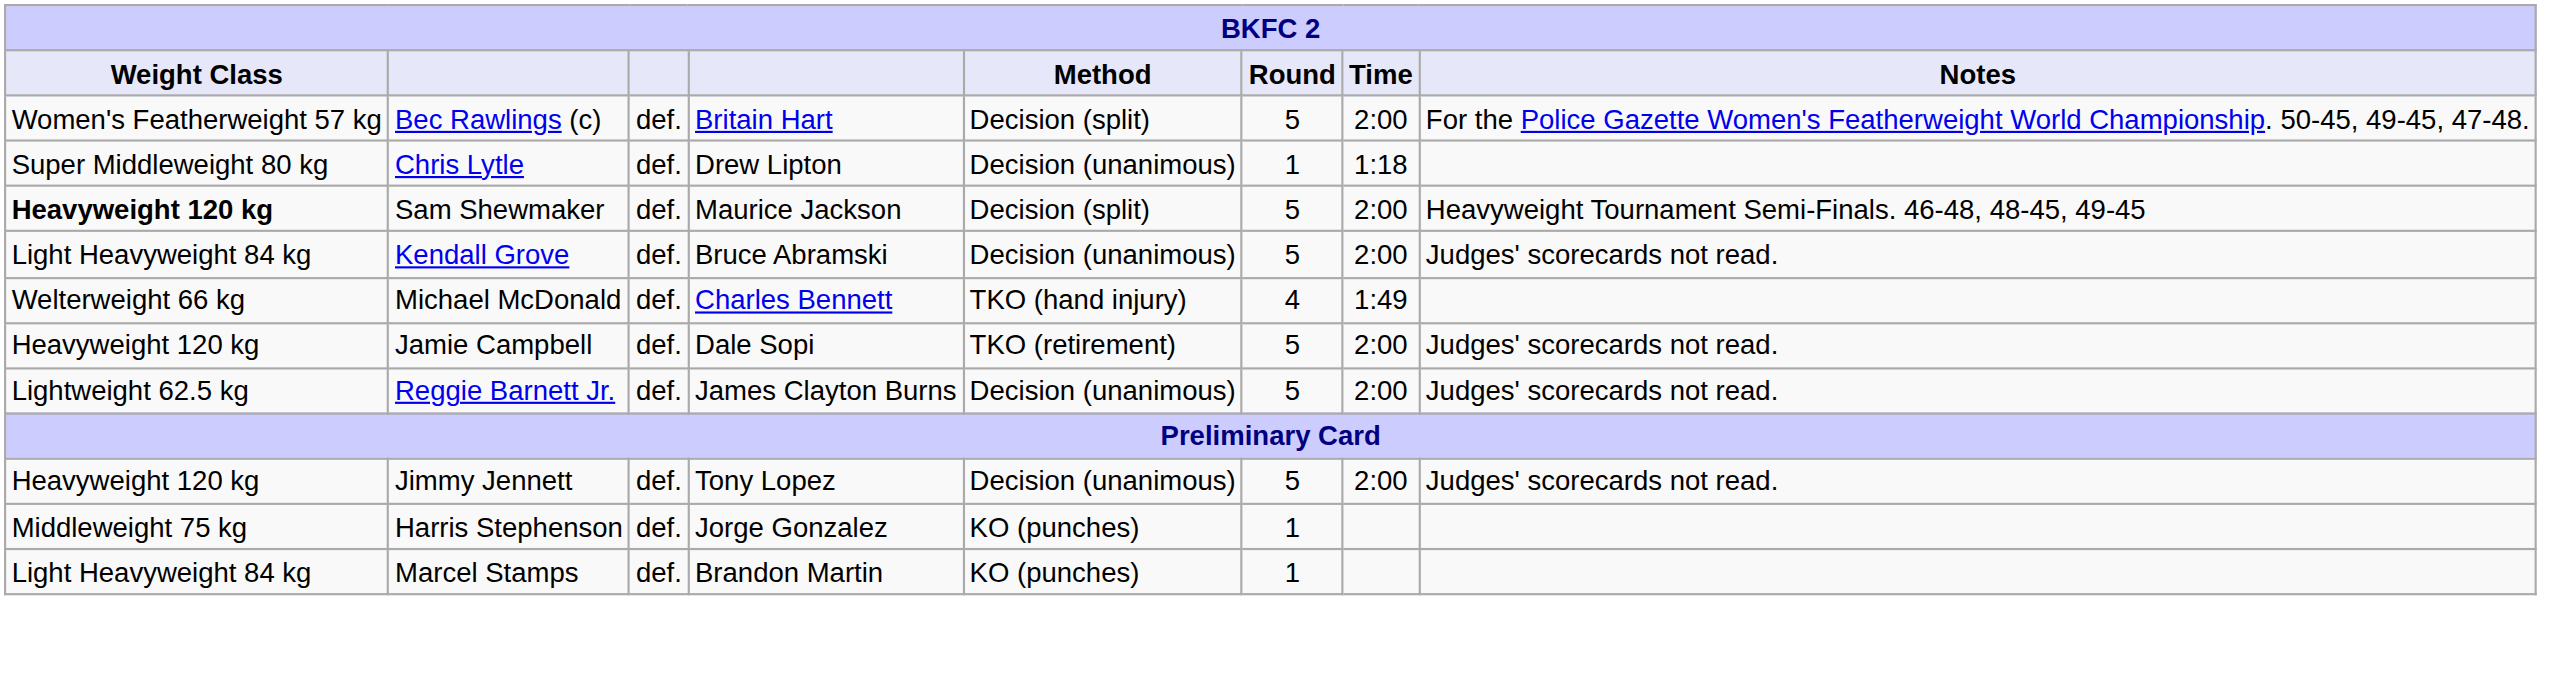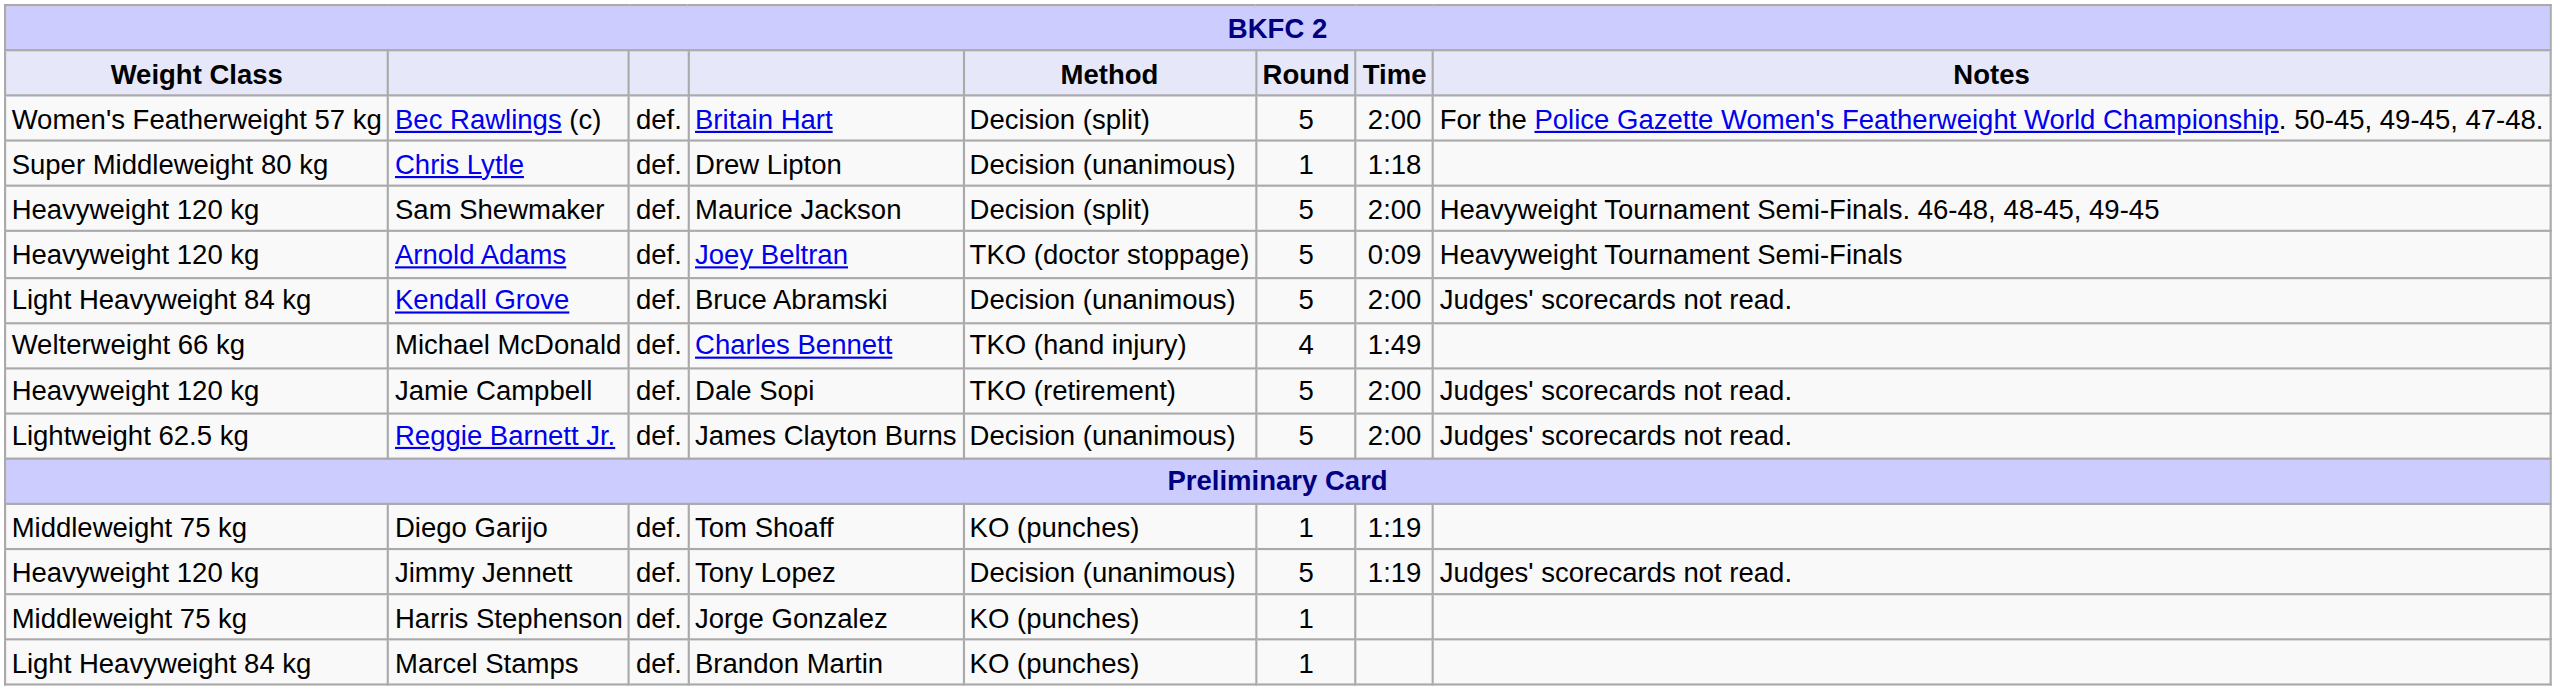 <table class="wikitable" style="font-size: 80%;">
 <tr>
 <th colspan="8" style="background-color: #ccf; color: #000080; text-align: center;"><strong>BKFC 2</strong></th>
 </tr>
 <tr>
 <th colspan="1" style="background-color: #E6E8FA; color: #000000; text-align: center;">Weight Class</th>
 <th colspan="1" style="background-color: #E6E8FA; color: #000000; text-align: center;"></th>
 <th colspan="1" style="background-color: #E6E8FA; color: #000000; text-align: center;"></th>
 <th colspan="1" style="background-color: #E6E8FA; color: #000000; text-align: center;"></th>
 <th colspan="1" style="background-color: #E6E8FA; color: #000000; text-align: center;">Method</th>
 <th colspan="1" style="background-color: #E6E8FA; color: #000000; text-align: center;">Round</th>
 <th colspan="1" style="background-color: #E6E8FA; color: #000000; text-align: center;">Time</th>
 <th colspan="1" style="background-color: #E6E8FA; color: #000000; text-align: center;">Notes</th>
 </tr>
 <tr>
 <td>Women's Featherweight 57 kg</td>
 <td> <a href='#'>Bec Rawlings</a> (c)</td>
 <td align=center>def.</td>
 <td> <a href='#'>Britain Hart</a></td>
 <td>Decision (split)</td>
 <td align=center>5</td>
 <td align=center>2:00</td>
 <td>For the <a href='#'>Police Gazette Women's Featherweight World Championship</a>. 50-45, 49-45, 47-48.</td>
 </tr>
 <tr>
 <td>Super Middleweight 80 kg</td>
 <td> <a href='#'>Chris Lytle</a></td>
 <td align=center>def.</td>
 <td> Drew Lipton</td>
 <td>Decision (unanimous)</td>
 <td align=center>1</td>
 <td align=center>1:18</td>
 <td></td>
 </tr>
 <tr>
-<td><strong>Heavyweight 120 kg</strong></td>
+<td>Heavyweight 120 kg</td>
 <td> Sam Shewmaker</td>
 <td align=center>def.</td>
 <td> Maurice Jackson</td>
 <td>Decision (split)</td>
 <td align=center>5</td>
 <td align=center>2:00</td>
 <td>Heavyweight Tournament Semi-Finals. 46-48, 48-45, 49-45</td>
+</tr>
+<tr>
+<td>Heavyweight 120 kg</td>
+<td> <a href='#'>Arnold Adams</a></td>
+<td align=center>def.</td>
+<td> <a href='#'>Joey Beltran</a></td>
+<td>TKO (doctor stoppage)</td>
+<td align=center>5</td>
+<td align=center>0:09</td>
+<td>Heavyweight Tournament Semi-Finals</td>
 </tr>
 <tr>
 <td>Light Heavyweight 84 kg</td>
 <td> <a href='#'>Kendall Grove</a></td>
 <td align=center>def.</td>
 <td> Bruce Abramski</td>
 <td>Decision (unanimous)</td>
 <td align=center>5</td>
 <td align=center>2:00</td>
 <td>Judges' scorecards not read.</td>
 </tr>
 <tr>
 <td>Welterweight 66 kg</td>
 <td> Michael McDonald</td>
 <td align=center>def.</td>
 <td> <a href='#'>Charles Bennett</a></td>
 <td>TKO (hand injury)</td>
 <td align=center>4</td>
 <td align=center>1:49</td>
 <td></td>
 </tr>
 <tr>
 <td>Heavyweight 120 kg</td>
 <td> Jamie Campbell</td>
 <td align=center>def.</td>
 <td> Dale Sopi</td>
 <td>TKO (retirement)</td>
 <td align=center>5</td>
 <td align=center>2:00</td>
 <td>Judges' scorecards not read.</td>
 </tr>
 <tr>
 <td>Lightweight 62.5 kg</td>
 <td> <a href='#'>Reggie Barnett Jr.</a></td>
 <td align=center>def.</td>
 <td> James Clayton Burns</td>
 <td>Decision (unanimous)</td>
 <td align=center>5</td>
 <td align=center>2:00</td>
 <td>Judges' scorecards not read.</td>
 </tr>
 <tr>
 <th colspan="8" style="background-color: #ccf; color: #000080; text-align: center;"><strong>Preliminary Card</strong></th>
 </tr>
 <tr>
+<td>Middleweight 75 kg</td>
+<td> Diego Garijo</td>
+<td align=center>def.</td>
+<td> Tom Shoaff</td>
+<td>KO (punches)</td>
+<td align=center>1</td>
+<td align=center>1:19</td>
+<td></td>
+</tr>
+<tr>
 <td>Heavyweight 120 kg</td>
 <td> Jimmy Jennett</td>
 <td align=center>def.</td>
 <td> Tony Lopez</td>
 <td>Decision (unanimous)</td>
 <td align=center>5</td>
-<td align=center>2:00</td>
+<td align=center>1:19</td>
 <td>Judges' scorecards not read.</td>
 </tr>
 <tr>
 <td>Middleweight 75 kg</td>
 <td> Harris Stephenson</td>
 <td align=center>def.</td>
 <td> Jorge Gonzalez</td>
 <td>KO (punches)</td>
 <td align=center>1</td>
 <td align=center></td>
 <td></td>
 </tr>
 <tr>
 <td>Light Heavyweight 84 kg</td>
 <td> Marcel Stamps</td>
 <td align=center>def.</td>
 <td> Brandon Martin</td>
 <td>KO (punches)</td>
 <td align=center>1</td>
 <td align=center></td>
 <td></td>
 </tr>
 </table>
